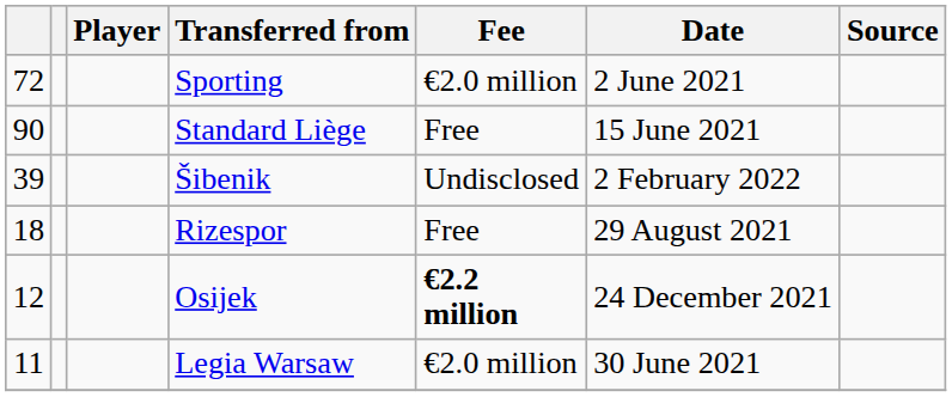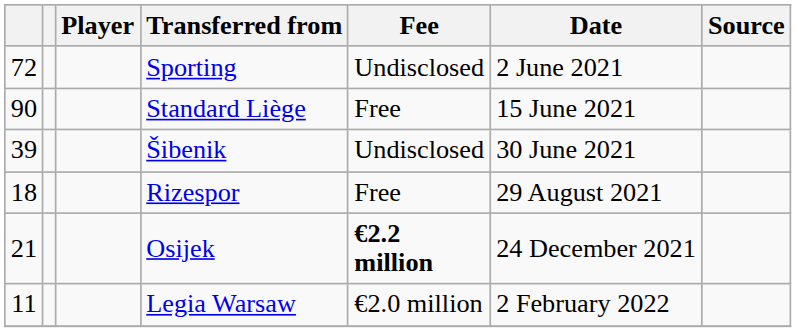 <table class="wikitable plainrowheaders sortable">
 <tr>
 <th></th>
 <th></th>
 <th scope=col>Player</th>
 <th>Transferred from</th>
 <th !scope=col; style="width: 65px;">Fee</th>
 <th scope=col>Date</th>
 <th scope=col>Source</th>
 </tr>
 <tr>
 <td align=center>72</td>
 <td align=center></td>
 <td></td>
 <td> <a href='#'>Sporting</a></td>
-<td>€2.0 million</td>
+<td>Undisclosed</td>
 <td>2 June 2021</td>
 <td></td>
 </tr>
 <tr>
 <td align=center>90</td>
 <td align=center></td>
 <td></td>
 <td> <a href='#'>Standard Liège</a></td>
 <td>Free</td>
 <td>15 June 2021</td>
 <td></td>
 </tr>
 <tr>
 <td align=center>39</td>
 <td align=center></td>
 <td></td>
 <td> <a href='#'>Šibenik</a></td>
 <td>Undisclosed</td>
-<td>2 February 2022</td>
+<td>30 June 2021</td>
 <td></td>
 </tr>
 <tr>
 <td align=center>18</td>
 <td align=center></td>
 <td></td>
 <td> <a href='#'>Rizespor</a></td>
 <td>Free</td>
 <td>29 August 2021</td>
 <td></td>
 </tr>
 <tr>
-<td align=center>12</td>
+<td align=center>21</td>
 <td align=center></td>
 <td></td>
 <td> <a href='#'>Osijek</a></td>
 <td><strong>€2.2 million</strong></td>
 <td>24 December 2021</td>
 <td></td>
 </tr>
 <tr>
 <td align=center>11</td>
 <td align=center></td>
 <td></td>
 <td> <a href='#'>Legia Warsaw</a></td>
 <td>€2.0 million</td>
-<td>30 June 2021</td>
+<td>2 February 2022</td>
 <td></td>
 </tr>
 <tr>
 </tr>
 </table>
